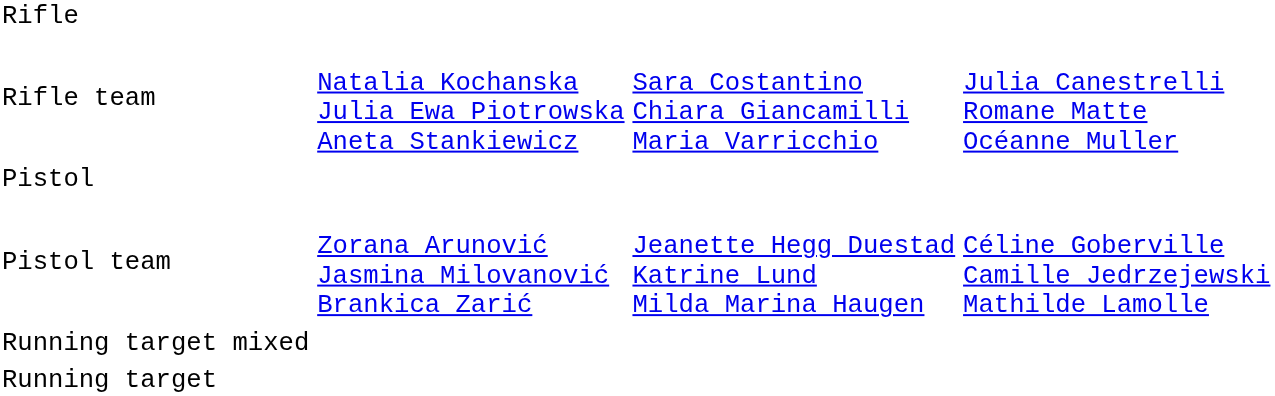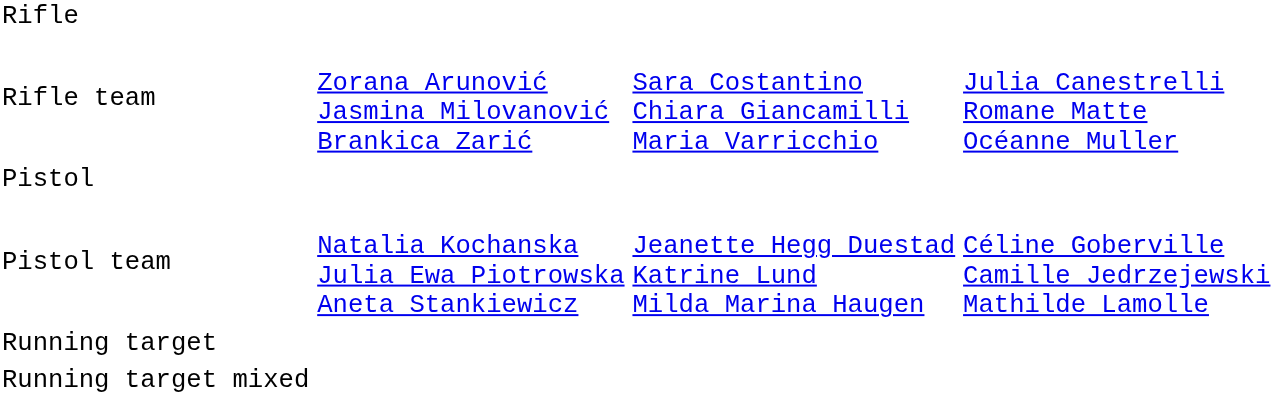 <table>
 <tr>
 <td>Rifle</td>
 <td></td>
 <td></td>
 <td></td>
 </tr>
 <tr>
 <td>Rifle team</td>
-<td><br><a href='#'>Natalia Kochanska</a><br><a href='#'>Julia Ewa Piotrowska</a><br><a href='#'>Aneta Stankiewicz</a></td>
+<td><br><a href='#'>Zorana Arunović</a><br><a href='#'>Jasmina Milovanović</a><br><a href='#'>Brankica Zarić</a></td>
 <td><br><a href='#'>Sara Costantino</a><br><a href='#'>Chiara Giancamilli</a><br><a href='#'>Maria Varricchio</a></td>
 <td><br><a href='#'>Julia Canestrelli</a><br><a href='#'>Romane Matte</a><br><a href='#'>Océanne Muller</a></td>
 </tr>
 <tr>
 <td>Pistol</td>
 <td></td>
 <td></td>
 <td></td>
 </tr>
 <tr>
 <td>Pistol team</td>
-<td><br><a href='#'>Zorana Arunović</a><br><a href='#'>Jasmina Milovanović</a><br><a href='#'>Brankica Zarić</a></td>
+<td><br><a href='#'>Natalia Kochanska</a><br><a href='#'>Julia Ewa Piotrowska</a><br><a href='#'>Aneta Stankiewicz</a></td>
 <td><br><a href='#'>Jeanette Hegg Duestad</a><br><a href='#'>Katrine Lund</a><br><a href='#'>Milda Marina Haugen</a></td>
 <td><br><a href='#'>Céline Goberville</a><br><a href='#'>Camille Jedrzejewski</a><br><a href='#'>Mathilde Lamolle</a></td>
+</tr>
+<tr>
+<td>Running target</td>
+<td></td>
+<td></td>
+<td></td>
 </tr>
 <tr>
 <td>Running target mixed</td>
 <td></td>
 <td></td>
 <td></td>
 </tr>
-<tr>
-<td>Running target</td>
-<td></td>
-<td></td>
-<td></td>
-</tr>
 </table>
